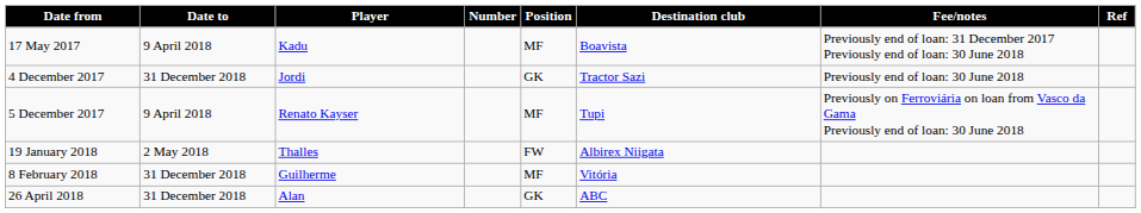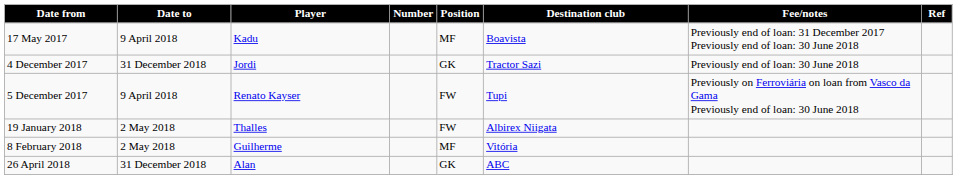 <table class="wikitable" style="text-align:left; font-size:85%;">
 <tr>
 <th style="background:#000000; color:white; width:130px;">Date from</th>
 <th style="background:#000000; color:white; width:130px;">Date to</th>
 <th style="background:#000000; color:white; width:185px;">Player</th>
 <th style="background:#000000; color:white; width:50px;">Number</th>
 <th style="background:#000000; color:white; width:50px;">Position</th>
 <th style="background:#000000; color:white; width:240px;">Destination club</th>
 <th style="background:#000000; color:white; width:275px;">Fee/notes</th>
 <th style="background:#000000; color:white; width:30px;">Ref</th>
 </tr>
 <tr>
 <td>17 May 2017</td>
 <td>9 April 2018</td>
 <td> <a href='#'>Kadu</a></td>
 <td></td>
 <td>MF</td>
 <td> <a href='#'>Boavista</a></td>
 <td>Previously end of loan: 31 December 2017<br>Previously end of loan: 30 June 2018</td>
 <td></td>
 </tr>
 <tr>
 <td>4 December 2017</td>
 <td>31 December 2018</td>
 <td> <a href='#'>Jordi</a></td>
 <td></td>
 <td>GK</td>
 <td> <a href='#'>Tractor Sazi</a></td>
 <td>Previously end of loan: 30 June 2018</td>
 <td></td>
 </tr>
 <tr>
 <td>5 December 2017</td>
 <td>9 April 2018</td>
 <td> <a href='#'>Renato Kayser</a></td>
 <td></td>
-<td>MF</td>
+<td>FW</td>
 <td> <a href='#'>Tupi</a></td>
 <td>Previously on <a href='#'>Ferroviária</a> on loan from <a href='#'>Vasco da Gama</a><br>Previously end of loan: 30 June 2018</td>
 <td></td>
 </tr>
 <tr>
 <td>19 January 2018</td>
 <td>2 May 2018</td>
 <td> <a href='#'>Thalles</a></td>
 <td></td>
 <td>FW</td>
 <td> <a href='#'>Albirex Niigata</a></td>
 <td></td>
 <td></td>
 </tr>
 <tr>
 <td>8 February 2018</td>
-<td>31 December 2018</td>
+<td>2 May 2018</td>
 <td> <a href='#'>Guilherme</a></td>
 <td></td>
 <td>MF</td>
 <td> <a href='#'>Vitória</a></td>
 <td></td>
 <td></td>
 </tr>
 <tr>
 <td>26 April 2018</td>
 <td>31 December 2018</td>
 <td> <a href='#'>Alan</a></td>
 <td></td>
 <td>GK</td>
 <td> <a href='#'>ABC</a></td>
 <td></td>
 <td></td>
 </tr>
 </table>
